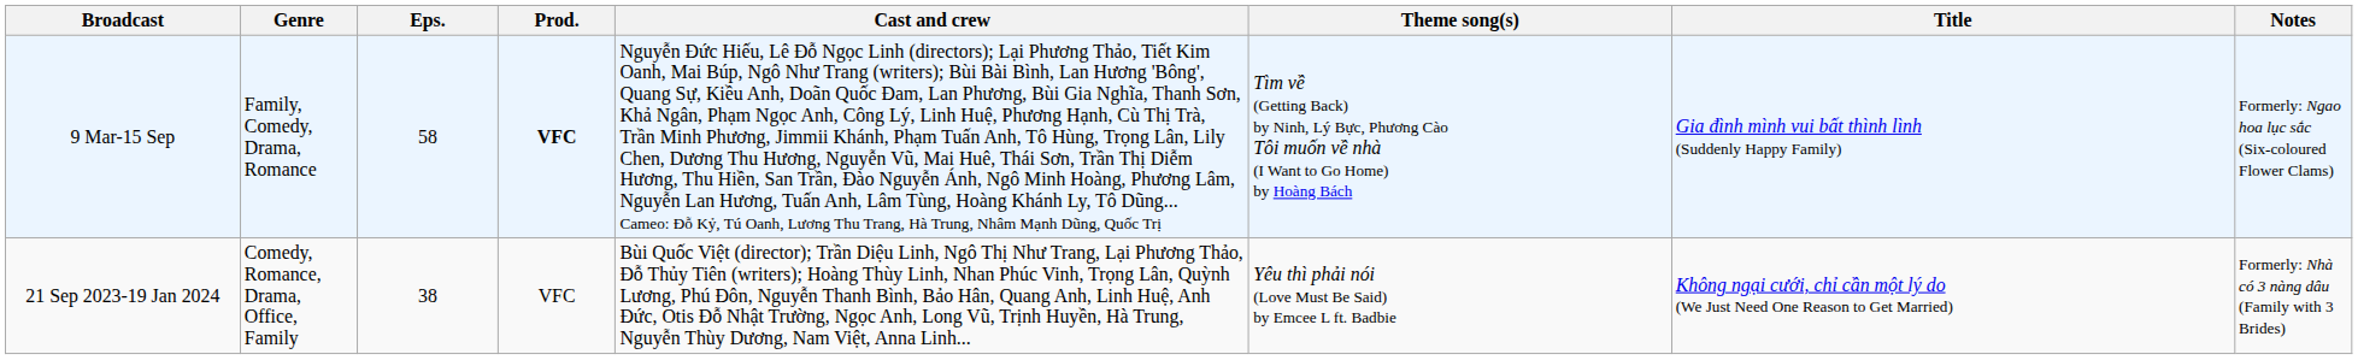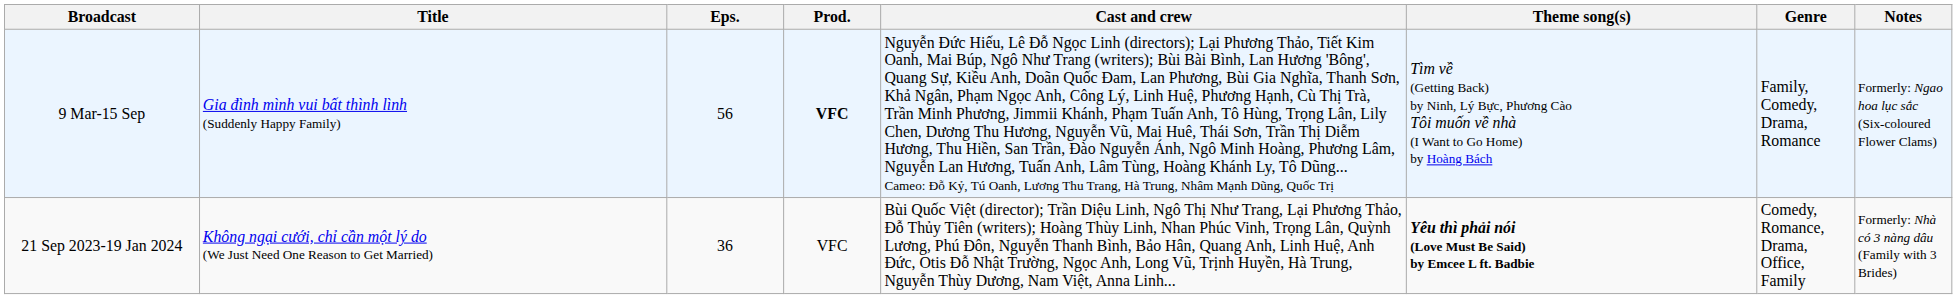 <table class="wikitable sortable">
 <tr>
 <th style="width:10%;">Broadcast</th>
-<th style="width:5%;">Genre</th>
+<th style="width:24%;">Title</th>
 <th style="width:6%;">Eps.</th>
 <th style="width:5%;">Prod.</th>
 <th style="width:27%;">Cast and crew</th>
 <th style="width:18%;">Theme song(s)</th>
-<th style="width:24%;">Title</th>
+<th style="width:5%;">Genre</th>
 <th style="width:5%;">Notes</th>
 </tr>
 <tr ---- bgcolor="#ebf5ff">
 <td style="text-align:center;">9 Mar-15 Sep<br></td>
-<td>Family, Comedy, Drama, Romance</td>
-<td style="text-align:center;">58</td>
+<td><em><a href='#'>Gia đình mình vui bất thình lình</a></em><br><small>(Suddenly Happy Family)</small></td>
+<td style="text-align:center;">56</td>
 <td style="text-align:center;"><strong>VFC</strong></td>
 <td>Nguyễn Đức Hiếu, Lê Đỗ Ngọc Linh (directors); Lại Phương Thảo, Tiết Kim Oanh, Mai Búp, Ngô Như Trang (writers); Bùi Bài Bình, Lan Hương 'Bông', Quang Sự, Kiều Anh, Doãn Quốc Đam, Lan Phương, Bùi Gia Nghĩa, Thanh Sơn, Khả Ngân, Phạm Ngọc Anh, Công Lý, Linh Huệ, Phương Hạnh, Cù Thị Trà, Trần Minh Phương, Jimmii Khánh, Phạm Tuấn Anh, Tô Hùng, Trọng Lân, Lily Chen, Dương Thu Hương, Nguyễn Vũ, Mai Huê, Thái Sơn, Trần Thị Diễm Hương, Thu Hiền, San Trần, Đào Nguyễn Ánh, Ngô Minh Hoàng, Phương Lâm, Nguyễn Lan Hương, Tuấn Anh, Lâm Tùng, Hoàng Khánh Ly, Tô Dũng...<br><small>Cameo: Đỗ Kỷ, Tú Oanh, Lương Thu Trang, Hà Trung, Nhâm Mạnh Dũng, Quốc Trị</small></td>
 <td><em>Tìm về</em><br><small>(Getting Back)<br>by Ninh, Lý Bực, Phương Cào</small><br><em>Tôi muốn về nhà</em><br><small>(I Want to Go Home)<br>by <a href='#'>Hoàng Bách</a></small></td>
-<td><em><a href='#'>Gia đình mình vui bất thình lình</a></em><br><small>(Suddenly Happy Family)</small></td>
+<td>Family, Comedy, Drama, Romance</td>
 <td><small>Formerly: <em>Ngao hoa lục sắc</em><br>(Six-coloured Flower Clams)</small></td>
 </tr>
 <tr>
 <td style="text-align:center;">21 Sep 2023-19 Jan 2024<br></td>
-<td>Comedy, Romance, Drama, Office, Family</td>
-<td style="text-align:center;">38</td>
+<td><em><a href='#'>Không ngại cưới, chỉ cần một lý do</a></em><br><small>(We Just Need One Reason to Get Married)</small></td>
+<td style="text-align:center;">36</td>
 <td style="text-align:center;">VFC</td>
 <td>Bùi Quốc Việt (director); Trần Diệu Linh, Ngô Thị Như Trang, Lại Phương Thảo, Đỗ Thủy Tiên (writers); Hoàng Thùy Linh, Nhan Phúc Vinh, Trọng Lân, Quỳnh Lương, Phú Đôn, Nguyễn Thanh Bình, Bảo Hân, Quang Anh, Linh Huệ, Anh Đức, Otis Đỗ Nhật Trường, Ngọc Anh, Long Vũ, Trịnh Huyền, Hà Trung, Nguyễn Thùy Dương, Nam Việt, Anna Linh...</td>
-<td><em>Yêu thì phải nói</em><br><small>(Love Must Be Said)<br>by Emcee L ft. Badbie</small></td>
-<td><em><a href='#'>Không ngại cưới, chỉ cần một lý do</a></em><br><small>(We Just Need One Reason to Get Married)</small></td>
+<td><strong><em>Yêu thì phải nói</em><br><small>(Love Must Be Said)<br>by Emcee L ft. Badbie</small></strong></td>
+<td>Comedy, Romance, Drama, Office, Family</td>
 <td><small>Formerly: <em>Nhà có 3 nàng dâu</em><br>(Family with 3 Brides)</small></td>
 </tr>
 </table>
